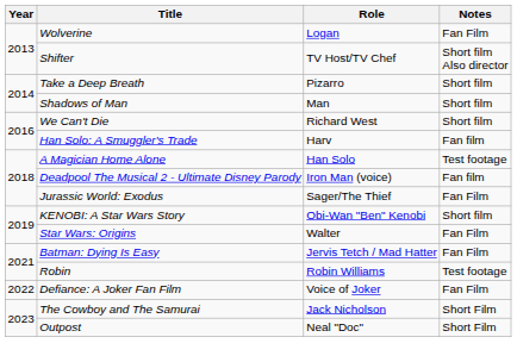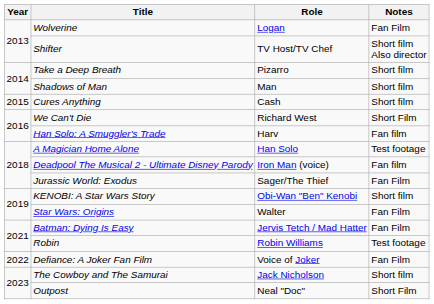 <table class="wikitable sortable">
 <tr>
 <th>Year</th>
 <th>Title</th>
 <th>Role</th>
 <th class="unsortable">Notes</th>
 </tr>
 <tr>
 <td rowspan= "2">2013</td>
 <td><em>Wolverine</em></td>
 <td><a href='#'>Logan</a></td>
 <td>Fan Film</td>
 </tr>
 <tr>
 <td><em>Shifter</em></td>
 <td>TV Host/TV Chef</td>
 <td>Short film<br>Also director</td>
 </tr>
 <tr>
 <td rowspan= "2">2014</td>
 <td><em>Take a Deep Breath</em></td>
 <td>Pizarro</td>
 <td>Short film</td>
 </tr>
 <tr>
 <td><em>Shadows of Man</em></td>
 <td>Man</td>
 <td>Short film</td>
 </tr>
 <tr>
+<td>2015</td>
+<td><em>Cures Anything</em></td>
+<td>Cash</td>
+<td>Short film</td>
+</tr>
+<tr>
 <td rowspan= "2">2016</td>
 <td><em>We Can't Die</em></td>
 <td>Richard West</td>
-<td>Short film</td>
+<td>Short Film</td>
 </tr>
 <tr>
 <td><em><a href='#'>Han Solo: A Smuggler's Trade</a></em></td>
 <td>Harv</td>
 <td>Fan film</td>
 </tr>
 <tr>
 <td rowspan="3">2018</td>
 <td><em><a href='#'>A Magician Home Alone</a></em></td>
 <td><a href='#'>Han Solo</a></td>
 <td>Test footage</td>
 </tr>
 <tr>
 <td><em><a href='#'>Deadpool The Musical 2 - Ultimate Disney Parody</a></em></td>
 <td><a href='#'>Iron Man</a> (voice)</td>
 <td>Fan film</td>
 </tr>
 <tr>
 <td><em>Jurassic World: Exodus</em></td>
 <td>Sager/The Thief</td>
 <td>Fan Film</td>
 </tr>
 <tr>
 <td rowspan= "2">2019</td>
 <td><em>KENOBI: A Star Wars Story</em></td>
 <td><a href='#'>Obi-Wan "Ben" Kenobi</a></td>
 <td>Short film</td>
 </tr>
 <tr>
 <td><em><a href='#'>Star Wars: Origins</a></em></td>
 <td>Walter</td>
 <td>Fan Film</td>
 </tr>
 <tr>
 <td rowspan= "2">2021</td>
 <td><em><a href='#'>Batman: Dying Is Easy</a></em></td>
 <td><a href='#'>Jervis Tetch / Mad Hatter</a></td>
 <td>Fan Film</td>
 </tr>
 <tr>
 <td><em>Robin</em></td>
 <td><a href='#'>Robin Williams</a></td>
 <td>Test footage</td>
 </tr>
 <tr>
 <td>2022</td>
 <td><em>Defiance: A Joker Fan Film</em></td>
 <td>Voice of <a href='#'>Joker</a></td>
 <td>Fan Film</td>
 </tr>
 <tr>
 <td rowspan= "2">2023</td>
 <td><em>The Cowboy and The Samurai</em></td>
 <td><a href='#'>Jack Nicholson</a></td>
-<td>Short Film</td>
+<td>Short film</td>
 </tr>
 <tr>
 <td><em>Outpost</em></td>
 <td>Neal "Doc"</td>
 <td>Short Film</td>
 </tr>
 </table>
